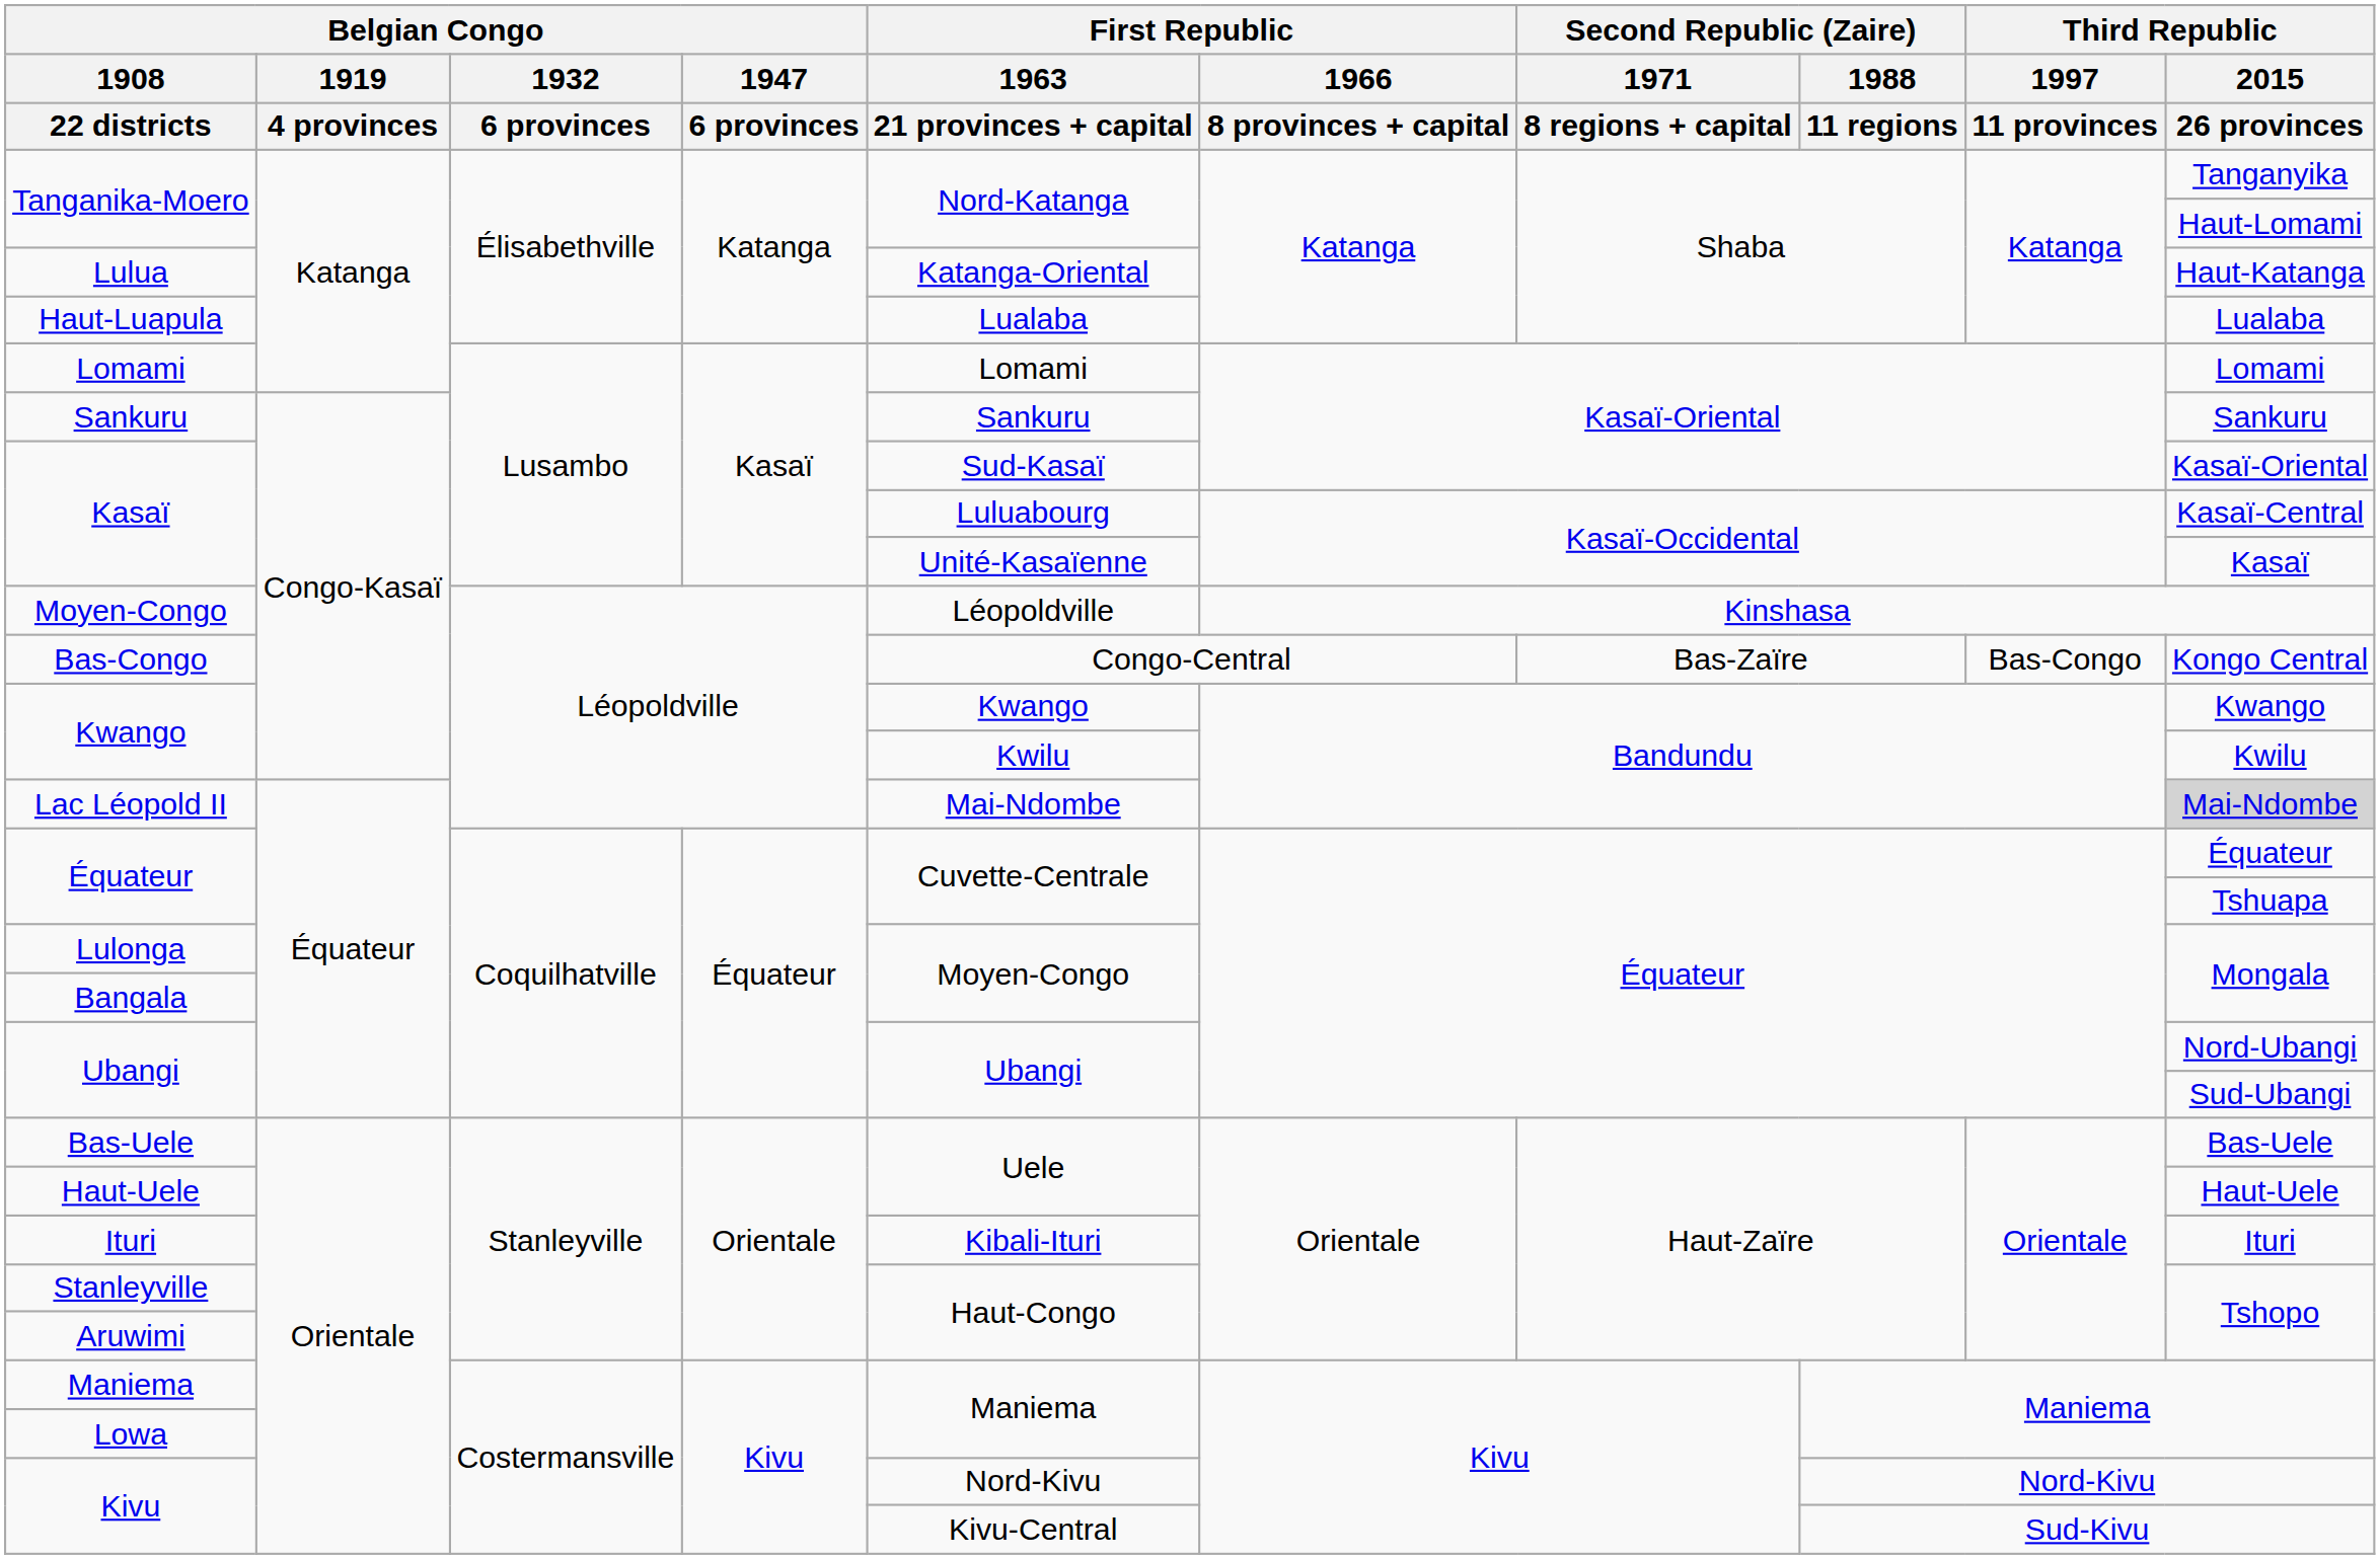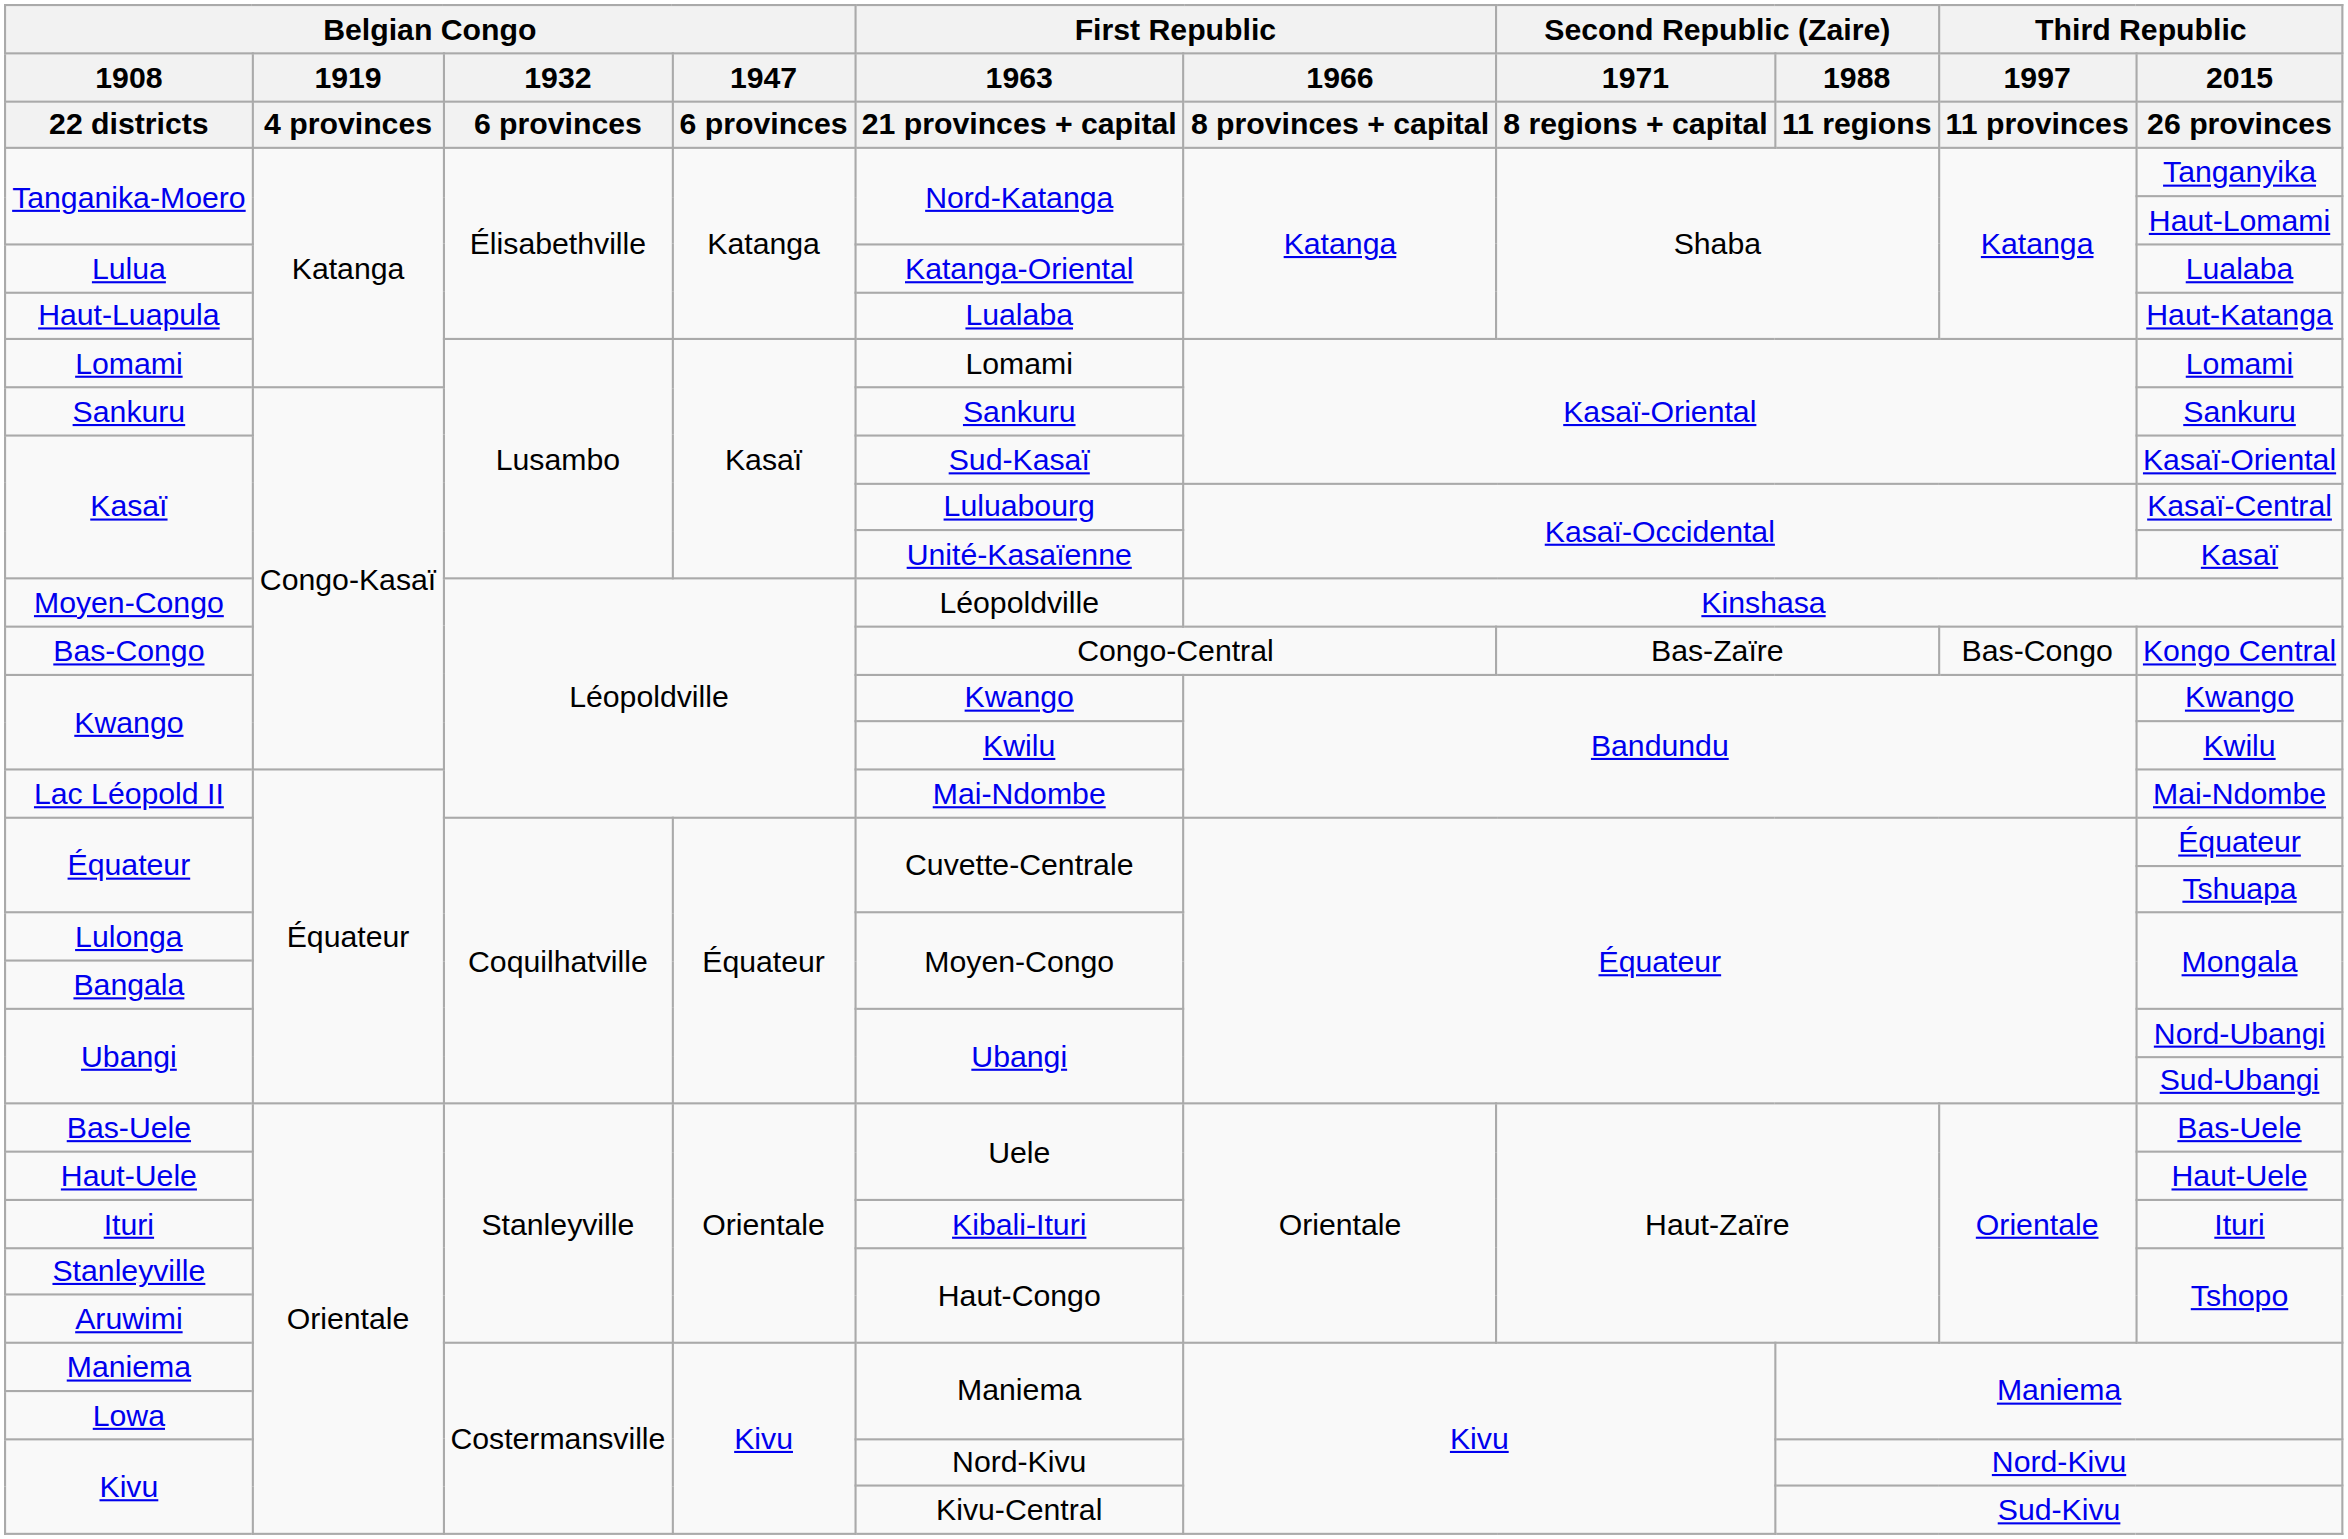 <table class="wikitable" style="font-size:90%; text-align:center">
 <tr>
 <th colspan=4>Belgian Congo</th>
 <th colspan=2>First Republic</th>
 <th colspan=2>Second Republic (Zaire)</th>
 <th colspan=2>Third Republic</th>
 </tr>
 <tr>
 <th>1908</th>
 <th>1919</th>
 <th>1932</th>
 <th>1947</th>
 <th>1963</th>
 <th>1966</th>
 <th>1971</th>
 <th>1988</th>
 <th>1997</th>
 <th>2015</th>
 </tr>
 <tr>
 <th>22 districts</th>
 <th>4 provinces</th>
 <th>6 provinces</th>
 <th>6 provinces</th>
 <th>21 provinces + capital</th>
 <th>8 provinces + capital</th>
 <th>8 regions + capital</th>
 <th>11 regions</th>
 <th>11 provinces</th>
 <th>26 provinces</th>
 </tr>
 <tr>
 <td rowspan=2><a href='#'>Tanganika-Moero</a></td>
 <td rowspan=5>Katanga</td>
 <td rowspan=4>Élisabethville</td>
 <td rowspan=4>Katanga</td>
 <td rowspan=2><a href='#'>Nord-Katanga</a></td>
 <td rowspan=4><a href='#'>Katanga</a></td>
 <td rowspan=4 colspan=2>Shaba</td>
 <td rowspan=4><a href='#'>Katanga</a></td>
 <td><a href='#'>Tanganyika</a></td>
 </tr>
 <tr>
 <td><a href='#'>Haut-Lomami</a></td>
 </tr>
 <tr>
 <td><a href='#'>Lulua</a></td>
 <td><a href='#'>Katanga-Oriental</a></td>
-<td><a href='#'>Haut-Katanga</a></td>
+<td><a href='#'>Lualaba</a></td>
 </tr>
 <tr>
 <td><a href='#'>Haut-Luapula</a></td>
 <td><a href='#'>Lualaba</a></td>
-<td><a href='#'>Lualaba</a></td>
+<td><a href='#'>Haut-Katanga</a></td>
 </tr>
 <tr>
 <td><a href='#'>Lomami</a></td>
 <td rowspan=5>Lusambo</td>
 <td rowspan=5>Kasaï</td>
 <td>Lomami</td>
 <td rowspan=3 colspan=4><a href='#'>Kasaï-Oriental</a></td>
 <td><a href='#'>Lomami</a></td>
 </tr>
 <tr>
 <td><a href='#'>Sankuru</a></td>
 <td rowspan=8>Congo-Kasaï</td>
 <td><a href='#'>Sankuru</a></td>
 <td><a href='#'>Sankuru</a></td>
 </tr>
 <tr>
 <td rowspan=3><a href='#'>Kasaï</a></td>
 <td><a href='#'>Sud-Kasaï</a></td>
 <td><a href='#'>Kasaï-Oriental</a></td>
 </tr>
 <tr>
 <td><a href='#'>Luluabourg</a></td>
 <td rowspan=2 colspan=4><a href='#'>Kasaï-Occidental</a></td>
 <td><a href='#'>Kasaï-Central</a></td>
 </tr>
 <tr>
 <td><a href='#'>Unité-Kasaïenne</a></td>
 <td><a href='#'>Kasaï</a></td>
 </tr>
 <tr>
 <td><a href='#'>Moyen-Congo</a></td>
 <td rowspan=5 colspan=2>Léopoldville</td>
 <td>Léopoldville</td>
 <td colspan=5><a href='#'>Kinshasa</a></td>
 </tr>
 <tr>
 <td><a href='#'>Bas-Congo</a></td>
 <td colspan=2>Congo-Central</td>
 <td colspan=2>Bas-Zaïre</td>
 <td>Bas-Congo</td>
 <td><a href='#'>Kongo Central</a></td>
 </tr>
 <tr>
 <td rowspan=2><a href='#'>Kwango</a></td>
 <td><a href='#'>Kwango</a></td>
 <td rowspan=3 colspan=4><a href='#'>Bandundu</a></td>
 <td><a href='#'>Kwango</a></td>
 </tr>
 <tr>
 <td><a href='#'>Kwilu</a></td>
 <td><a href='#'>Kwilu</a></td>
 </tr>
 <tr>
 <td><a href='#'>Lac Léopold II</a></td>
 <td rowspan=7>Équateur</td>
 <td><a href='#'>Mai-Ndombe</a></td>
-<td style="background: lightgrey;"><a href='#'>Mai-Ndombe</a></td>
+<td><a href='#'>Mai-Ndombe</a></td>
 </tr>
 <tr>
 <td rowspan=2><a href='#'>Équateur</a></td>
 <td rowspan=6>Coquilhatville</td>
 <td rowspan=6>Équateur</td>
 <td rowspan=2>Cuvette-Centrale</td>
 <td rowspan=6 colspan=4><a href='#'>Équateur</a></td>
 <td><a href='#'>Équateur</a></td>
 </tr>
 <tr>
 <td><a href='#'>Tshuapa</a></td>
 </tr>
 <tr>
 <td><a href='#'>Lulonga</a></td>
 <td rowspan=2>Moyen-Congo</td>
 <td rowspan=2><a href='#'>Mongala</a></td>
 </tr>
 <tr>
 <td><a href='#'>Bangala</a></td>
 </tr>
 <tr>
 <td rowspan=2><a href='#'>Ubangi</a></td>
 <td rowspan=2><a href='#'>Ubangi</a></td>
 <td><a href='#'>Nord-Ubangi</a></td>
 </tr>
 <tr>
 <td><a href='#'>Sud-Ubangi</a></td>
 </tr>
 <tr>
 <td><a href='#'>Bas-Uele</a></td>
 <td rowspan=9>Orientale</td>
 <td rowspan=5>Stanleyville</td>
 <td rowspan=5>Orientale</td>
 <td rowspan=2>Uele</td>
 <td rowspan=5>Orientale</td>
 <td rowspan=5 colspan=2>Haut-Zaïre</td>
 <td rowspan=5><a href='#'>Orientale</a></td>
 <td><a href='#'>Bas-Uele</a></td>
 </tr>
 <tr>
 <td><a href='#'>Haut-Uele</a></td>
 <td><a href='#'>Haut-Uele</a></td>
 </tr>
 <tr>
 <td><a href='#'>Ituri</a></td>
 <td><a href='#'>Kibali-Ituri</a></td>
 <td><a href='#'>Ituri</a></td>
 </tr>
 <tr>
 <td><a href='#'>Stanleyville</a></td>
 <td rowspan=2>Haut-Congo</td>
 <td rowspan=2><a href='#'>Tshopo</a></td>
 </tr>
 <tr>
 <td><a href='#'>Aruwimi</a></td>
 </tr>
 <tr>
 <td><a href='#'>Maniema</a></td>
 <td rowspan=4>Costermansville</td>
 <td rowspan=4><a href='#'>Kivu</a></td>
 <td rowspan=2>Maniema</td>
 <td rowspan=4 colspan=2><a href='#'>Kivu</a></td>
 <td rowspan=2 colspan=3><a href='#'>Maniema</a></td>
 </tr>
 <tr>
 <td><a href='#'>Lowa</a></td>
 </tr>
 <tr>
 <td rowspan=2><a href='#'>Kivu</a></td>
 <td>Nord-Kivu</td>
 <td colspan=3><a href='#'>Nord-Kivu</a></td>
 </tr>
 <tr>
 <td>Kivu-Central</td>
 <td colspan=3><a href='#'>Sud-Kivu</a></td>
 </tr>
 </table>
